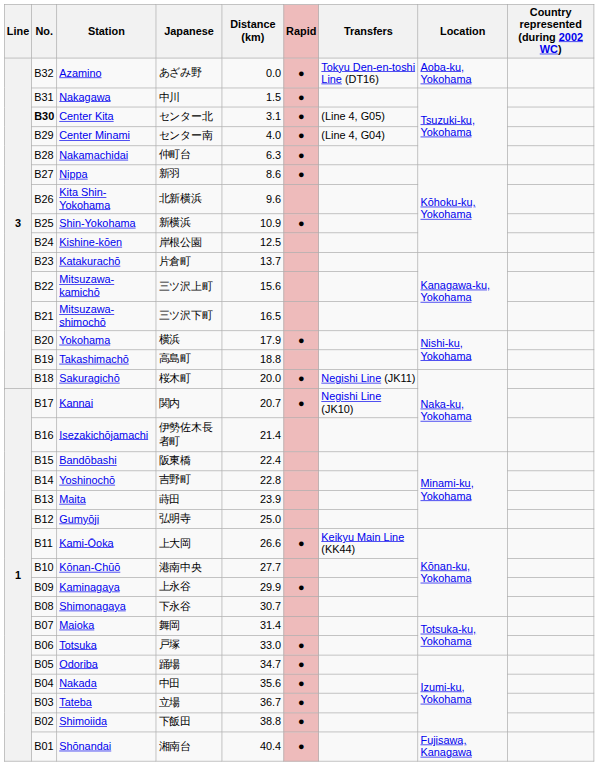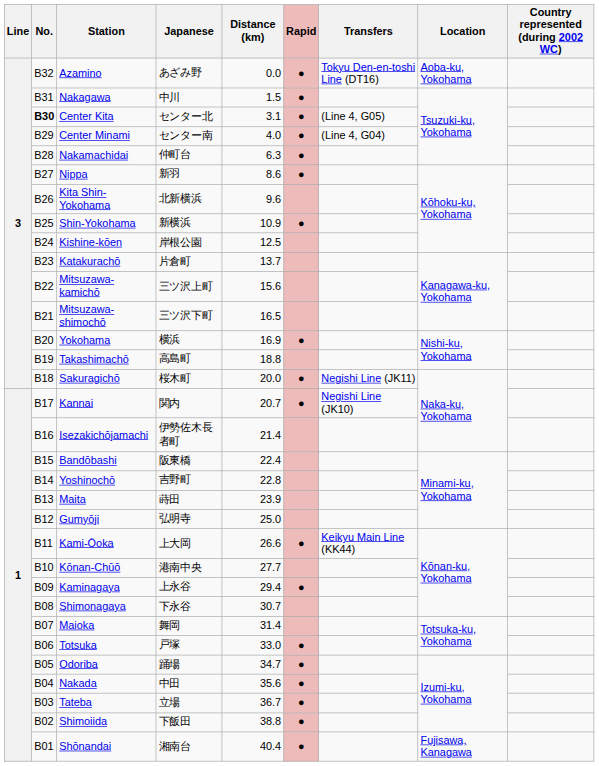 <table class=wikitable>
 <tr>
 <th>Line</th>
 <th>No.</th>
 <th>Station</th>
 <th>Japanese</th>
 <th>Distance (km)</th>
 <th style="width:1em; background-color:#ebb;">Rapid</th>
 <th>Transfers</th>
 <th>Location</th>
 <th>Country represented <br> (during <a href='#'>2002 WC</a>)</th>
 </tr>
 <tr>
 <th rowspan=16>3</th>
 <td>B32</td>
 <td><a href='#'>Azamino</a></td>
 <td>あざみ野</td>
 <td align=right>0.0</td>
 <td style="background-color:#ebb; text-align:center;">●</td>
 <td> <a href='#'>Tokyu Den-en-toshi Line</a> (DT16)</td>
 <td><a href='#'>Aoba-ku, Yokohama</a></td>
 <td></td>
 </tr>
 <tr>
 <td>B31</td>
 <td><a href='#'>Nakagawa</a></td>
 <td>中川</td>
 <td align=right>1.5</td>
 <td style="background-color:#ebb; text-align:center;">●</td>
 <td></td>
 <td rowspan=4><a href='#'>Tsuzuki-ku, Yokohama</a></td>
 <td></td>
 </tr>
 <tr>
 <td><strong>B30</strong></td>
 <td><a href='#'>Center Kita</a></td>
 <td>センター北</td>
 <td align=right>3.1</td>
 <td style="background-color:#ebb; text-align:center;">●</td>
 <td> (Line 4, G05)</td>
 <td></td>
 </tr>
 <tr>
 <td>B29</td>
 <td><a href='#'>Center Minami</a></td>
 <td>センター南</td>
 <td align=right>4.0</td>
 <td style="background-color:#ebb; text-align:center;">●</td>
 <td> (Line 4, G04)</td>
 <td></td>
 </tr>
 <tr>
 <td>B28</td>
 <td><a href='#'>Nakamachidai</a></td>
 <td>仲町台</td>
 <td align=right>6.3</td>
 <td style="background-color:#ebb; text-align:center;">●</td>
 <td></td>
 <td></td>
 </tr>
 <tr>
 <td>B27</td>
 <td><a href='#'>Nippa</a></td>
 <td>新羽</td>
 <td align=right>8.6</td>
 <td style="background-color:#ebb; text-align:center;">●</td>
 <td></td>
 <td rowspan=4><a href='#'>Kōhoku-ku, Yokohama</a></td>
 <td></td>
 </tr>
 <tr>
 <td>B26</td>
 <td><a href='#'>Kita Shin-Yokohama</a></td>
 <td>北新横浜</td>
 <td align=right>9.6</td>
 <td style="background-color:#ebb; text-align:center;"></td>
 <td></td>
 <td></td>
 </tr>
 <tr>
 <td>B25</td>
 <td><a href='#'>Shin-Yokohama</a></td>
 <td>新横浜</td>
 <td align=right>10.9</td>
 <td style="background-color:#ebb; text-align:center;">●</td>
 <td></td>
 <td></td>
 </tr>
 <tr>
 <td>B24</td>
 <td><a href='#'>Kishine-kōen</a></td>
 <td>岸根公園</td>
 <td align=right>12.5</td>
 <td style="background-color:#ebb; text-align:center;"></td>
 <td></td>
 <td></td>
 </tr>
 <tr>
 <td>B23</td>
 <td><a href='#'>Katakurachō</a></td>
 <td>片倉町</td>
 <td align=right>13.7</td>
 <td style="background-color:#ebb; text-align:center;"></td>
 <td></td>
 <td rowspan=3><a href='#'>Kanagawa-ku, Yokohama</a></td>
 <td></td>
 </tr>
 <tr>
 <td>B22</td>
 <td><a href='#'>Mitsuzawa-kamichō</a></td>
 <td>三ツ沢上町</td>
 <td align=right>15.6</td>
 <td style="background-color:#ebb; text-align:center;"></td>
 <td></td>
 <td></td>
 </tr>
 <tr>
 <td>B21</td>
 <td><a href='#'>Mitsuzawa-shimochō</a></td>
 <td>三ツ沢下町</td>
 <td align=right>16.5</td>
 <td style="background-color:#ebb; text-align:center;"></td>
 <td></td>
 <td></td>
 </tr>
 <tr>
 <td>B20</td>
 <td><a href='#'>Yokohama</a></td>
 <td>横浜</td>
-<td align=right>17.9</td>
+<td align=right>16.9</td>
 <td style="background-color:#ebb; text-align:center;">●</td>
 <td></td>
 <td rowspan=2><a href='#'>Nishi-ku, Yokohama</a></td>
 <td></td>
 </tr>
 <tr>
 <td>B19</td>
 <td><a href='#'>Takashimachō</a></td>
 <td>高島町</td>
 <td align=right>18.8</td>
 <td style="background-color:#ebb; text-align:center;"></td>
 <td></td>
 <td></td>
 </tr>
 <tr>
 <td>B18</td>
 <td><a href='#'>Sakuragichō</a></td>
 <td>桜木町</td>
 <td align=right>20.0</td>
 <td style="background-color:#ebb; text-align:center;">●</td>
 <td> <a href='#'>Negishi Line</a> (JK11)</td>
 <td rowspan=4><a href='#'>Naka-ku, Yokohama</a></td>
 <td></td>
 </tr>
 <tr>
 <td rowspan=2>B17</td>
 <td rowspan=2><a href='#'>Kannai</a></td>
 <td rowspan=2>関内</td>
 <td rowspan=2 align=right>20.7</td>
 <td rowspan=2 style="background-color:#ebb; text-align:center;">●</td>
 <td rowspan=2> <a href='#'>Negishi Line</a> (JK10)</td>
 <td rowspan=2></td>
 </tr>
 <tr>
 <th rowspan=17>1</th>
 </tr>
 <tr>
 <td>B16</td>
 <td><a href='#'>Isezakichōjamachi</a></td>
 <td>伊勢佐木長者町</td>
 <td align=right>21.4</td>
 <td style="background-color:#ebb; text-align:center;"></td>
 <td></td>
 <td></td>
 </tr>
 <tr>
 <td>B15</td>
 <td><a href='#'>Bandōbashi</a></td>
 <td>阪東橋</td>
 <td align=right>22.4</td>
 <td style="background-color:#ebb; text-align:center;"></td>
 <td></td>
 <td rowspan=4><a href='#'>Minami-ku, Yokohama</a></td>
 <td></td>
 </tr>
 <tr>
 <td>B14</td>
 <td><a href='#'>Yoshinochō</a></td>
 <td>吉野町</td>
 <td align=right>22.8</td>
 <td style="background-color:#ebb; text-align:center;"></td>
 <td></td>
 <td></td>
 </tr>
 <tr>
 <td>B13</td>
 <td><a href='#'>Maita</a></td>
 <td>蒔田</td>
 <td align=right>23.9</td>
 <td style="background-color:#ebb; text-align:center;"></td>
 <td></td>
 <td></td>
 </tr>
 <tr>
 <td>B12</td>
 <td><a href='#'>Gumyōji</a></td>
 <td>弘明寺</td>
 <td align=right>25.0</td>
 <td style="background-color:#ebb; text-align:center;"></td>
 <td></td>
 <td></td>
 </tr>
 <tr>
 <td>B11</td>
 <td><a href='#'>Kami-Ōoka</a></td>
 <td>上大岡</td>
 <td align=right>26.6</td>
 <td style="background-color:#ebb; text-align:center;">●</td>
 <td> <a href='#'>Keikyu Main Line</a> (KK44)</td>
 <td rowspan=4><a href='#'>Kōnan-ku, Yokohama</a></td>
 <td></td>
 </tr>
 <tr>
 <td>B10</td>
 <td><a href='#'>Kōnan-Chūō</a></td>
 <td>港南中央</td>
 <td align=right>27.7</td>
 <td style="background-color:#ebb; text-align:center;"></td>
 <td></td>
 <td></td>
 </tr>
 <tr>
 <td>B09</td>
 <td><a href='#'>Kaminagaya</a></td>
 <td>上永谷</td>
-<td align=right>29.9</td>
+<td align=right>29.4</td>
 <td style="background-color:#ebb; text-align:center;">●</td>
 <td></td>
 <td></td>
 </tr>
 <tr>
 <td>B08</td>
 <td><a href='#'>Shimonagaya</a></td>
 <td>下永谷</td>
 <td align=right>30.7</td>
 <td style="background-color:#ebb; text-align:center;"></td>
 <td></td>
 <td></td>
 </tr>
 <tr>
 <td>B07</td>
 <td><a href='#'>Maioka</a></td>
 <td>舞岡</td>
 <td align=right>31.4</td>
 <td style="background-color:#ebb; text-align:center;"></td>
 <td></td>
 <td rowspan=2><a href='#'>Totsuka-ku, Yokohama</a></td>
 <td></td>
 </tr>
 <tr>
 <td>B06</td>
 <td><a href='#'>Totsuka</a></td>
 <td>戸塚</td>
 <td align=right>33.0</td>
 <td style="background-color:#ebb; text-align:center;">●</td>
 <td></td>
 <td></td>
 </tr>
 <tr>
 <td>B05</td>
 <td><a href='#'>Odoriba</a></td>
 <td>踊場</td>
 <td align=right>34.7</td>
 <td style="background-color:#ebb; text-align:center;">●</td>
 <td></td>
 <td rowspan=4><a href='#'>Izumi-ku, Yokohama</a></td>
 <td></td>
 </tr>
 <tr>
 <td>B04</td>
 <td><a href='#'>Nakada</a></td>
 <td>中田</td>
 <td align=right>35.6</td>
 <td style="background-color:#ebb; text-align:center;">●</td>
 <td></td>
 <td></td>
 </tr>
 <tr>
 <td>B03</td>
 <td><a href='#'>Tateba</a></td>
 <td>立場</td>
 <td align=right>36.7</td>
 <td style="background-color:#ebb; text-align:center;">●</td>
 <td></td>
 <td></td>
 </tr>
 <tr>
 <td>B02</td>
 <td><a href='#'>Shimoiida</a></td>
 <td>下飯田</td>
 <td align=right>38.8</td>
 <td style="background-color:#ebb; text-align:center;">●</td>
 <td></td>
 <td></td>
 </tr>
 <tr out of transfer sotetsu izumino line yumegaoka station>
 <td>B01</td>
 <td><a href='#'>Shōnandai</a></td>
 <td>湘南台</td>
 <td align=right>40.4</td>
 <td style="background-color:#ebb; text-align:center;">●</td>
 <td></td>
 <td><a href='#'>Fujisawa, Kanagawa</a></td>
 <td></td>
 </tr>
 </table>
